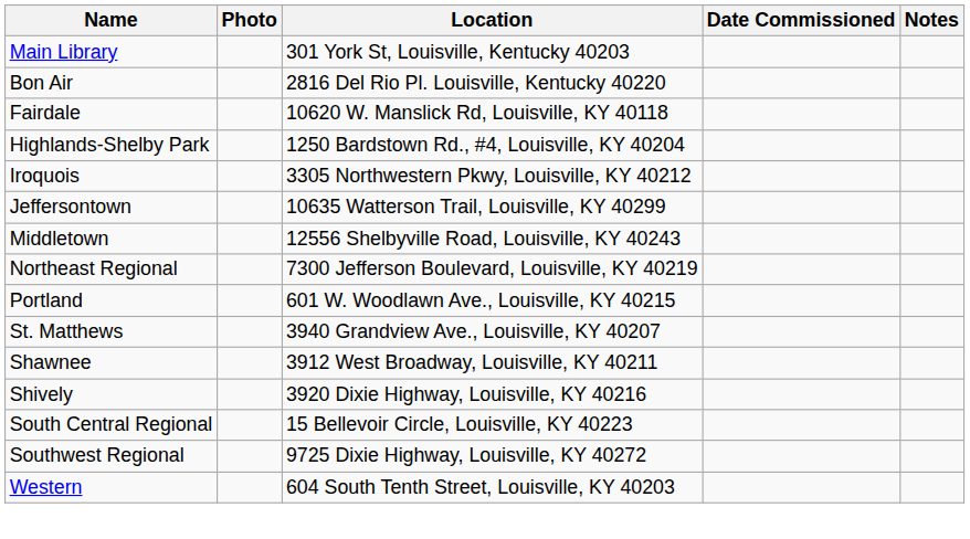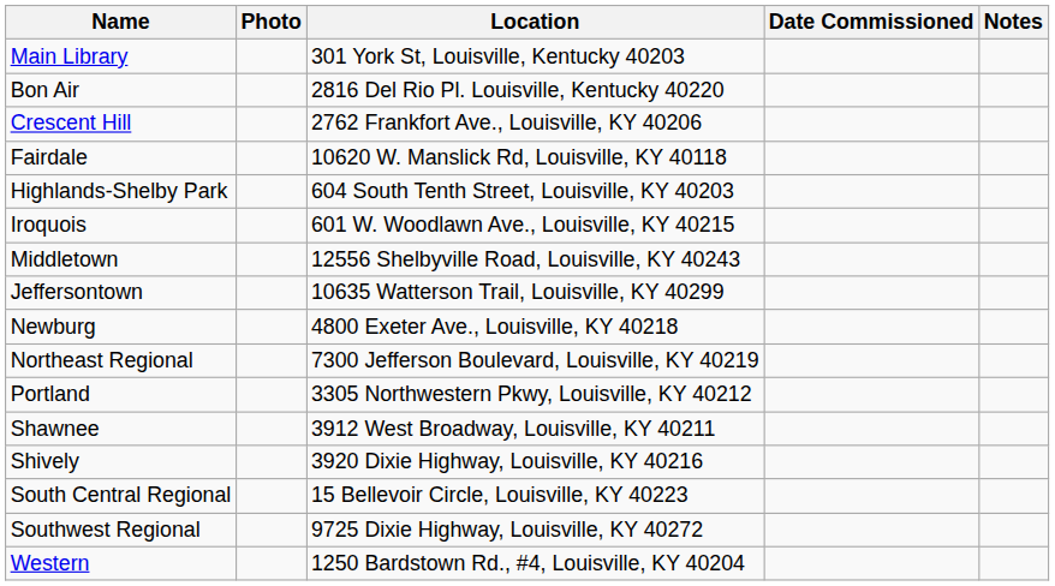 <table class="wikitable unsortable">
 <tr>
 <th>Name</th>
 <th>Photo</th>
 <th>Location</th>
 <th>Date Commissioned</th>
 <th>Notes</th>
 </tr>
 <tr>
 <td><a href='#'>Main Library</a></td>
 <td></td>
 <td>301 York St, Louisville, Kentucky 40203</td>
 <td></td>
 <td></td>
 </tr>
 <tr>
 <td>Bon Air</td>
 <td></td>
 <td>2816 Del Rio Pl. Louisville, Kentucky 40220</td>
 <td></td>
 <td></td>
 </tr>
 <tr>
+<td><a href='#'>Crescent Hill</a></td>
+<td></td>
+<td>2762 Frankfort Ave., Louisville, KY 40206</td>
+<td></td>
+<td></td>
+</tr>
+<tr>
 <td>Fairdale</td>
 <td></td>
 <td>10620 W. Manslick Rd, Louisville, KY 40118</td>
 <td></td>
 <td></td>
 </tr>
 <tr>
 <td>Highlands-Shelby Park</td>
 <td></td>
-<td>1250 Bardstown Rd., #4, Louisville, KY 40204</td>
+<td>604 South Tenth Street, Louisville, KY 40203</td>
 <td></td>
 <td></td>
 </tr>
 <tr>
 <td>Iroquois</td>
 <td></td>
-<td>3305 Northwestern Pkwy, Louisville, KY 40212</td>
+<td>601 W. Woodlawn Ave., Louisville, KY 40215</td>
+<td></td>
+<td></td>
+</tr>
+<tr>
+<td>Middletown</td>
+<td></td>
+<td>12556 Shelbyville Road, Louisville, KY 40243</td>
 <td></td>
 <td></td>
 </tr>
 <tr>
 <td>Jeffersontown</td>
 <td></td>
 <td>10635 Watterson Trail, Louisville, KY 40299</td>
 <td></td>
 <td></td>
 </tr>
 <tr>
-<td>Middletown</td>
+<td>Newburg</td>
 <td></td>
-<td>12556 Shelbyville Road, Louisville, KY 40243</td>
+<td>4800 Exeter Ave., Louisville, KY 40218</td>
 <td></td>
 <td></td>
 </tr>
 <tr>
 <td>Northeast Regional</td>
 <td></td>
 <td>7300 Jefferson Boulevard, Louisville, KY 40219</td>
 <td></td>
 <td></td>
 </tr>
 <tr>
 <td>Portland</td>
 <td></td>
-<td>601 W. Woodlawn Ave., Louisville, KY 40215</td>
-<td></td>
-<td></td>
-</tr>
-<tr>
-<td>St. Matthews</td>
-<td></td>
-<td>3940 Grandview Ave., Louisville, KY 40207</td>
+<td>3305 Northwestern Pkwy, Louisville, KY 40212</td>
 <td></td>
 <td></td>
 </tr>
 <tr>
 <td>Shawnee</td>
 <td></td>
 <td>3912 West Broadway, Louisville, KY 40211</td>
 <td></td>
 <td></td>
 </tr>
 <tr>
 <td>Shively</td>
 <td></td>
 <td>3920 Dixie Highway, Louisville, KY 40216</td>
 <td></td>
 <td></td>
 </tr>
 <tr>
 <td>South Central Regional</td>
 <td></td>
 <td>15 Bellevoir Circle, Louisville, KY 40223</td>
 <td></td>
 <td></td>
 </tr>
 <tr>
 <td>Southwest Regional</td>
 <td></td>
 <td>9725 Dixie Highway, Louisville, KY 40272</td>
 <td></td>
 <td></td>
 </tr>
 <tr>
 <td><a href='#'>Western</a></td>
 <td></td>
-<td>604 South Tenth Street, Louisville, KY 40203</td>
+<td>1250 Bardstown Rd., #4, Louisville, KY 40204</td>
 <td></td>
 <td></td>
 </tr>
 </table>
